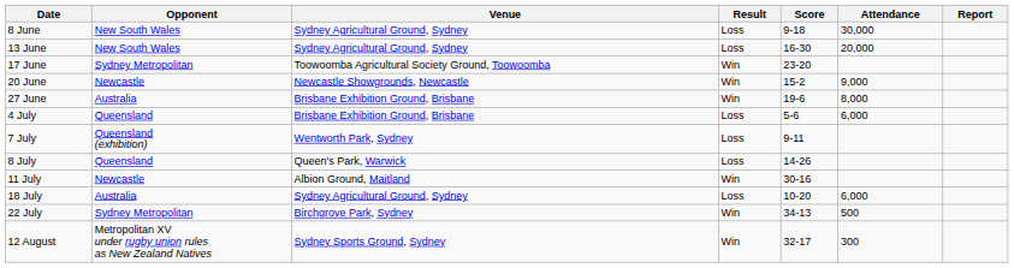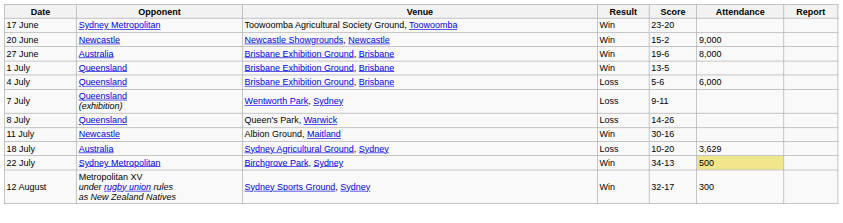 <table class="wikitable"  style="font-size:85%; width:100%;">
 <tr>
 <th>Date</th>
 <th>Opponent</th>
 <th>Venue</th>
 <th>Result</th>
 <th>Score</th>
 <th>Attendance</th>
 <th>Report</th>
-</tr>
-<tr>
-<td>8 June</td>
-<td><a href='#'>New South Wales</a></td>
-<td><a href='#'>Sydney Agricultural Ground</a>, <a href='#'>Sydney</a></td>
-<td>Loss</td>
-<td>9-18</td>
-<td>30,000</td>
-<td></td>
-</tr>
-<tr>
-<td>13 June</td>
-<td><a href='#'>New South Wales</a></td>
-<td><a href='#'>Sydney Agricultural Ground</a>, <a href='#'>Sydney</a></td>
-<td>Loss</td>
-<td>16-30</td>
-<td>20,000</td>
-<td></td>
 </tr>
 <tr>
 <td>17 June</td>
 <td><a href='#'>Sydney Metropolitan</a></td>
 <td>Toowoomba Agricultural Society Ground, <a href='#'>Toowoomba</a></td>
 <td>Win</td>
 <td>23-20</td>
 <td></td>
 <td></td>
 </tr>
 <tr>
 <td>20 June</td>
 <td><a href='#'>Newcastle</a></td>
 <td><a href='#'>Newcastle Showgrounds</a>, <a href='#'>Newcastle</a></td>
 <td>Win</td>
 <td>15-2</td>
 <td>9,000</td>
 <td></td>
 </tr>
 <tr>
 <td>27 June</td>
 <td><a href='#'>Australia</a></td>
 <td><a href='#'>Brisbane Exhibition Ground</a>, <a href='#'>Brisbane</a></td>
 <td>Win</td>
 <td>19-6</td>
 <td>8,000</td>
+<td></td>
+</tr>
+<tr>
+<td>1 July</td>
+<td><a href='#'>Queensland</a></td>
+<td><a href='#'>Brisbane Exhibition Ground</a>, <a href='#'>Brisbane</a></td>
+<td>Win</td>
+<td>13-5</td>
+<td></td>
 <td></td>
 </tr>
 <tr>
 <td>4 July</td>
 <td><a href='#'>Queensland</a></td>
 <td><a href='#'>Brisbane Exhibition Ground</a>, <a href='#'>Brisbane</a></td>
 <td>Loss</td>
 <td>5-6</td>
 <td>6,000</td>
 <td></td>
 </tr>
 <tr>
 <td>7 July</td>
 <td><a href='#'>Queensland</a><br><em>(exhibition)</em></td>
 <td><a href='#'>Wentworth Park</a>, <a href='#'>Sydney</a></td>
 <td>Loss</td>
 <td>9-11</td>
 <td></td>
 <td></td>
 </tr>
 <tr>
 <td>8 July</td>
 <td><a href='#'>Queensland</a></td>
 <td>Queen's Park, <a href='#'>Warwick</a></td>
 <td>Loss</td>
 <td>14-26</td>
 <td></td>
 <td></td>
 </tr>
 <tr>
 <td>11 July</td>
 <td><a href='#'>Newcastle</a></td>
 <td>Albion Ground, <a href='#'>Maitland</a></td>
 <td>Win</td>
 <td>30-16</td>
 <td></td>
 <td></td>
 </tr>
 <tr>
 <td>18 July</td>
 <td><a href='#'>Australia</a></td>
 <td><a href='#'>Sydney Agricultural Ground</a>, <a href='#'>Sydney</a></td>
 <td>Loss</td>
 <td>10-20</td>
-<td>6,000</td>
+<td>3,629</td>
 <td></td>
 </tr>
 <tr>
 <td>22 July</td>
 <td><a href='#'>Sydney Metropolitan</a></td>
 <td><a href='#'>Birchgrove Park</a>, <a href='#'>Sydney</a></td>
 <td>Win</td>
 <td>34-13</td>
-<td>500</td>
+<td style="background: khaki;">500</td>
 <td></td>
 </tr>
 <tr>
 <td>12 August</td>
 <td>Metropolitan XV<br><em>under <a href='#'>rugby union</a> rules<br>as New Zealand Natives</em></td>
 <td><a href='#'>Sydney Sports Ground</a>, <a href='#'>Sydney</a></td>
 <td>Win</td>
 <td>32-17</td>
 <td>300</td>
 <td></td>
 </tr>
 </table>
